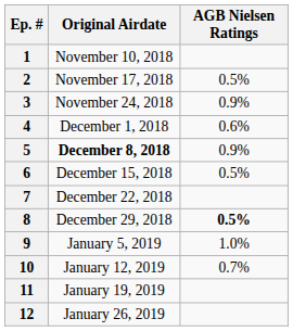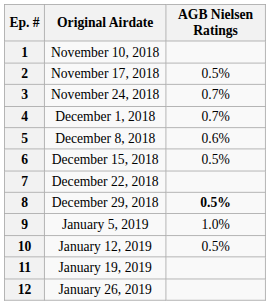 <table class=wikitable style=text-align:center>
 <tr>
 <th style=width:40px>Ep. #</th>
 <th style=width:135px>Original Airdate</th>
 <th width=110>AGB Nielsen Ratings</th>
 </tr>
 <tr>
 <th>1</th>
 <td>November 10, 2018</td>
 <td></td>
 </tr>
 <tr>
 <th>2</th>
 <td>November 17, 2018</td>
 <td>0.5%</td>
 </tr>
 <tr>
 <th>3</th>
 <td>November 24, 2018</td>
-<td>0.9%</td>
+<td>0.7%</td>
 </tr>
 <tr>
 <th>4</th>
 <td>December 1, 2018</td>
-<td>0.6%</td>
+<td>0.7%</td>
 </tr>
 <tr>
 <th>5</th>
-<td><strong>December 8, 2018</strong></td>
-<td>0.9%</td>
+<td>December 8, 2018</td>
+<td>0.6%</td>
 </tr>
 <tr>
 <th>6</th>
 <td>December 15, 2018</td>
 <td>0.5%</td>
 </tr>
 <tr>
 <th>7</th>
 <td>December 22, 2018</td>
 <td></td>
 </tr>
 <tr>
 <th>8</th>
 <td>December 29, 2018</td>
 <td><strong>0.5%</strong></td>
 </tr>
 <tr>
 <th>9</th>
 <td>January 5, 2019</td>
 <td>1.0%</td>
 </tr>
 <tr>
 <th>10</th>
 <td>January 12, 2019</td>
-<td>0.7%</td>
+<td>0.5%</td>
 </tr>
 <tr>
 <th>11</th>
 <td>January 19, 2019</td>
 <td></td>
 </tr>
 <tr>
 <th>12</th>
 <td>January 26, 2019</td>
 <td></td>
 </tr>
 </table>
